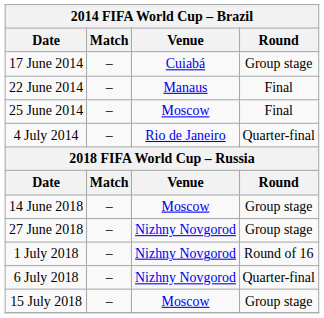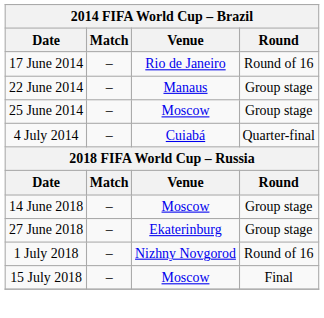 <table class="wikitable" style="margin:1em auto 1em auto; text-align:center; font-size:small;">
 <tr>
 <th colspan="4">2014 FIFA World Cup – Brazil</th>
 </tr>
 <tr>
 <th>Date</th>
 <th>Match</th>
 <th>Venue</th>
 <th>Round</th>
 </tr>
 <tr>
 <td>17 June 2014</td>
 <td> – </td>
-<td><a href='#'>Cuiabá</a></td>
-<td>Group stage</td>
+<td><a href='#'>Rio de Janeiro</a></td>
+<td>Round of 16</td>
 </tr>
 <tr>
 <td>22 June 2014</td>
 <td> – </td>
 <td><a href='#'>Manaus</a></td>
-<td>Final</td>
+<td>Group stage</td>
 </tr>
 <tr>
 <td>25 June 2014</td>
 <td> – </td>
 <td><a href='#'>Moscow</a></td>
-<td>Final</td>
+<td>Group stage</td>
 </tr>
 <tr>
 <td>4 July 2014</td>
 <td> – </td>
-<td><a href='#'>Rio de Janeiro</a></td>
+<td><a href='#'>Cuiabá</a></td>
 <td>Quarter-final</td>
 </tr>
 <tr>
 <th colspan="4">2018 FIFA World Cup – Russia</th>
 </tr>
 <tr>
 <th>Date</th>
 <th>Match</th>
 <th>Venue</th>
 <th>Round</th>
 </tr>
 <tr>
 <td>14 June 2018</td>
 <td> – </td>
 <td><a href='#'>Moscow</a></td>
 <td>Group stage</td>
 </tr>
 <tr>
 <td>27 June 2018</td>
 <td> – </td>
-<td><a href='#'>Nizhny Novgorod</a></td>
+<td><a href='#'>Ekaterinburg</a></td>
 <td>Group stage</td>
 </tr>
 <tr>
 <td>1 July 2018</td>
 <td> – </td>
 <td><a href='#'>Nizhny Novgorod</a></td>
 <td>Round of 16</td>
 </tr>
 <tr>
-<td>6 July 2018</td>
-<td> – </td>
-<td><a href='#'>Nizhny Novgorod</a></td>
-<td>Quarter-final</td>
-</tr>
-<tr>
 <td>15 July 2018</td>
 <td> – </td>
 <td><a href='#'>Moscow</a></td>
-<td>Group stage</td>
+<td>Final</td>
 </tr>
 <tr>
 </tr>
 </table>
